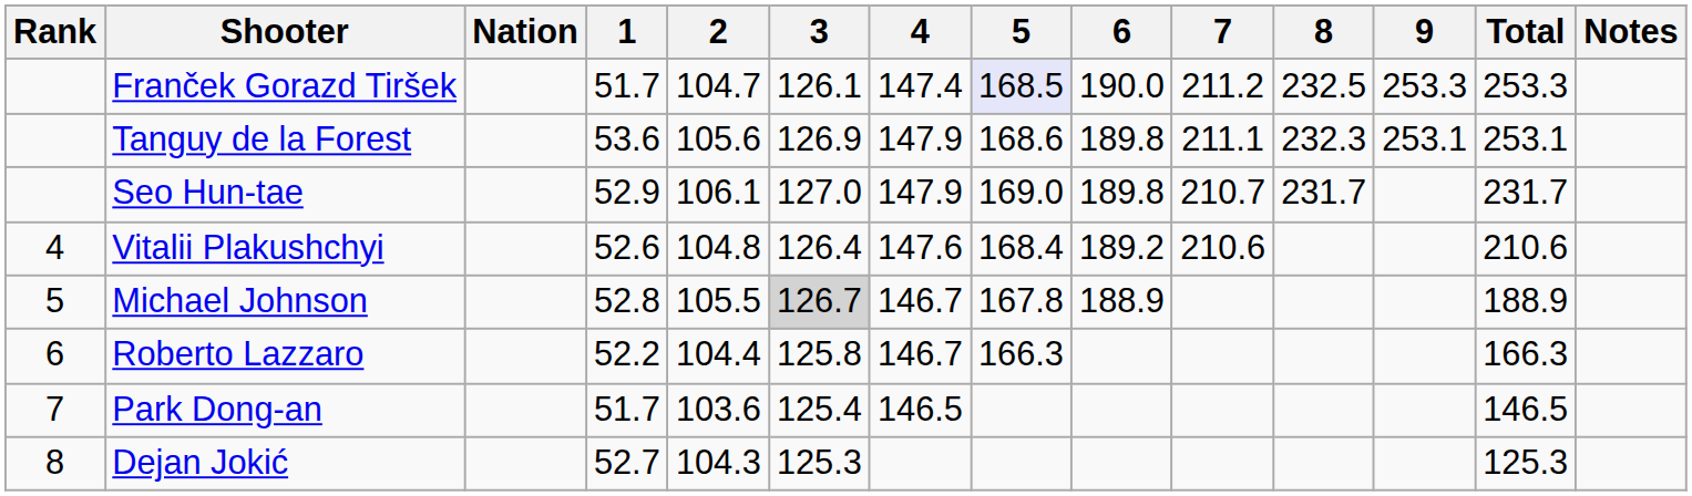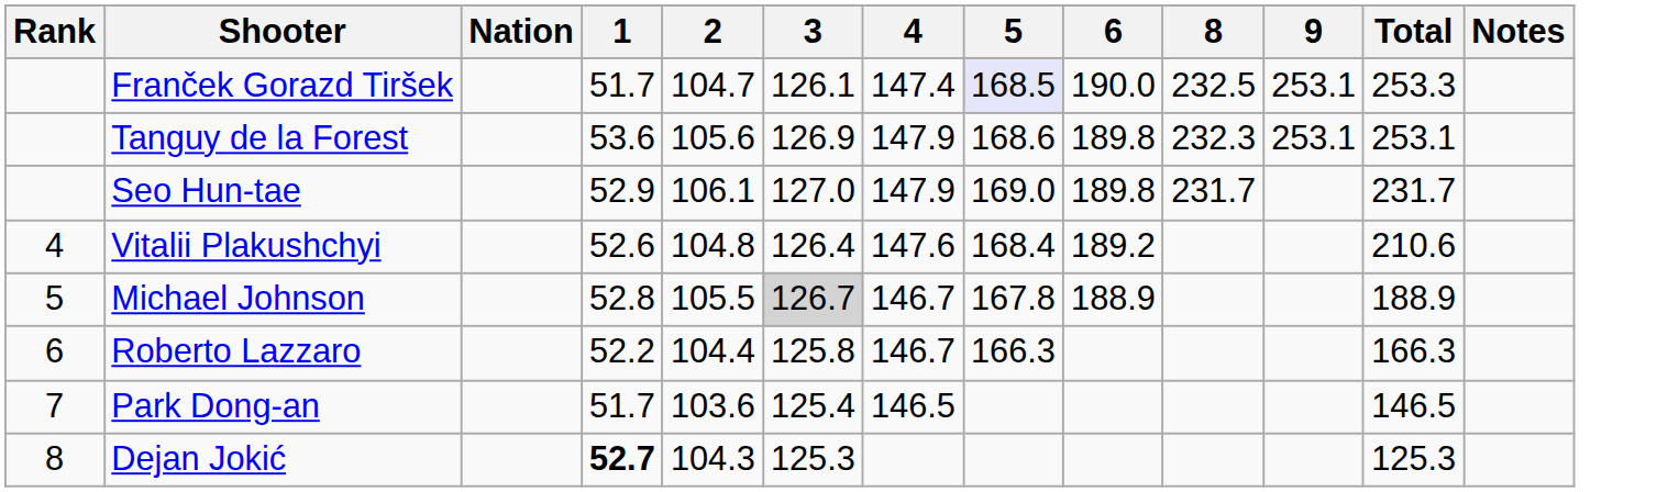 <table class="wikitable sortable" style="text-align:center">
 <tr>
 <th>Rank</th>
 <th>Shooter</th>
 <th>Nation</th>
 <th>1</th>
 <th>2</th>
 <th>3</th>
 <th>4</th>
 <th>5</th>
 <th>6</th>
-<th>7</th>
 <th>8</th>
 <th>9</th>
 <th>Total</th>
 <th>Notes</th>
 </tr>
 <tr>
 <td></td>
 <td align=left><a href='#'>Franček Gorazd Tiršek</a></td>
 <td align=left></td>
 <td>51.7</td>
 <td>104.7</td>
 <td>126.1</td>
 <td>147.4</td>
 <td style="background: lavender;">168.5</td>
 <td>190.0</td>
-<td>211.2</td>
 <td>232.5</td>
-<td>253.3</td>
+<td>253.1</td>
 <td>253.3</td>
 <td></td>
 </tr>
 <tr>
 <td></td>
 <td align=left><a href='#'>Tanguy de la Forest</a></td>
 <td align=left></td>
 <td>53.6</td>
 <td>105.6</td>
 <td>126.9</td>
 <td>147.9</td>
 <td>168.6</td>
 <td>189.8</td>
-<td>211.1</td>
 <td>232.3</td>
 <td>253.1</td>
 <td>253.1</td>
 <td></td>
 </tr>
 <tr>
 <td></td>
 <td align=left><a href='#'>Seo Hun-tae</a></td>
 <td align=left></td>
 <td>52.9</td>
 <td>106.1</td>
 <td>127.0</td>
 <td>147.9</td>
 <td>169.0</td>
 <td>189.8</td>
-<td>210.7</td>
 <td>231.7</td>
 <td></td>
 <td>231.7</td>
 <td></td>
 </tr>
 <tr>
 <td>4</td>
 <td align=left><a href='#'>Vitalii Plakushchyi</a></td>
 <td align=left></td>
 <td>52.6</td>
 <td>104.8</td>
 <td>126.4</td>
 <td>147.6</td>
 <td>168.4</td>
 <td>189.2</td>
-<td>210.6</td>
 <td></td>
 <td></td>
 <td>210.6</td>
 <td></td>
 </tr>
 <tr>
 <td>5</td>
 <td align=left><a href='#'>Michael Johnson</a></td>
 <td align=left></td>
 <td>52.8</td>
 <td>105.5</td>
 <td style="background: lightgrey;">126.7</td>
 <td>146.7</td>
 <td>167.8</td>
 <td>188.9</td>
 <td></td>
 <td></td>
-<td></td>
 <td>188.9</td>
 <td></td>
 </tr>
 <tr>
 <td>6</td>
 <td align=left><a href='#'>Roberto Lazzaro</a></td>
 <td align=left></td>
 <td>52.2</td>
 <td>104.4</td>
 <td>125.8</td>
 <td>146.7</td>
 <td>166.3</td>
-<td></td>
 <td></td>
 <td></td>
 <td></td>
 <td>166.3</td>
 <td></td>
 </tr>
 <tr>
 <td>7</td>
 <td align=left><a href='#'>Park Dong-an</a></td>
 <td align=left></td>
 <td>51.7</td>
 <td>103.6</td>
 <td>125.4</td>
 <td>146.5</td>
 <td></td>
 <td></td>
 <td></td>
 <td></td>
-<td></td>
 <td>146.5</td>
 <td></td>
 </tr>
 <tr>
 <td>8</td>
 <td align=left><a href='#'>Dejan Jokić</a></td>
 <td align=left></td>
-<td>52.7</td>
+<td><strong>52.7</strong></td>
 <td>104.3</td>
 <td>125.3</td>
-<td></td>
 <td></td>
 <td></td>
 <td></td>
 <td></td>
 <td></td>
 <td>125.3</td>
 <td></td>
 </tr>
 </table>
